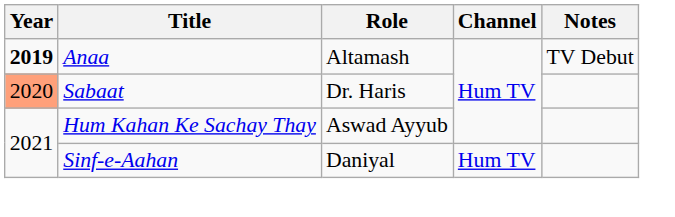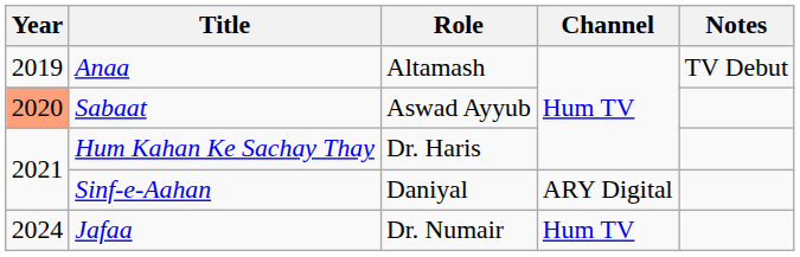 <table class="wikitable sortable">
 <tr>
 <th>Year</th>
 <th>Title</th>
 <th>Role</th>
 <th>Channel</th>
 <th>Notes</th>
 </tr>
 <tr>
-<td><strong>2019</strong></td>
+<td>2019</td>
 <td><em><a href='#'>Anaa</a></em></td>
 <td>Altamash</td>
 <td rowspan="3"><a href='#'>Hum TV</a></td>
 <td>TV Debut</td>
 </tr>
 <tr>
 <td style="background: lightsalmon;">2020</td>
 <td><em><a href='#'>Sabaat</a></em></td>
-<td>Dr. Haris</td>
+<td>Aswad Ayyub</td>
 <td></td>
 </tr>
 <tr>
 <td rowspan="2">2021</td>
 <td><em><a href='#'>Hum Kahan Ke Sachay Thay</a></em></td>
-<td>Aswad Ayyub</td>
+<td>Dr. Haris</td>
 <td></td>
 </tr>
 <tr>
 <td><em><a href='#'>Sinf-e-Aahan</a></em></td>
 <td>Daniyal</td>
+<td>ARY Digital</td>
+<td></td>
+</tr>
+<tr>
+<td>2024</td>
+<td><em><a href='#'>Jafaa</a></em></td>
+<td>Dr. Numair</td>
 <td><a href='#'>Hum TV</a></td>
 <td></td>
 </tr>
 </table>
